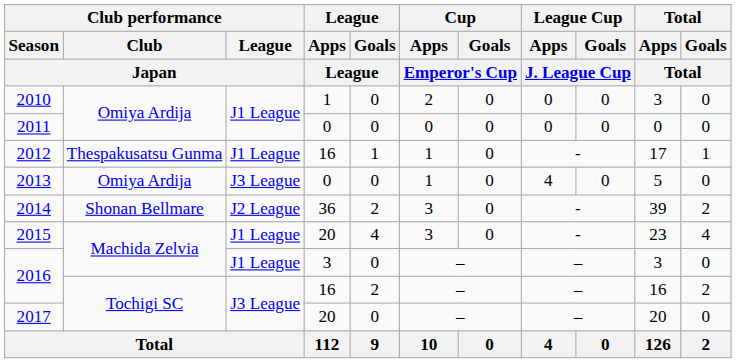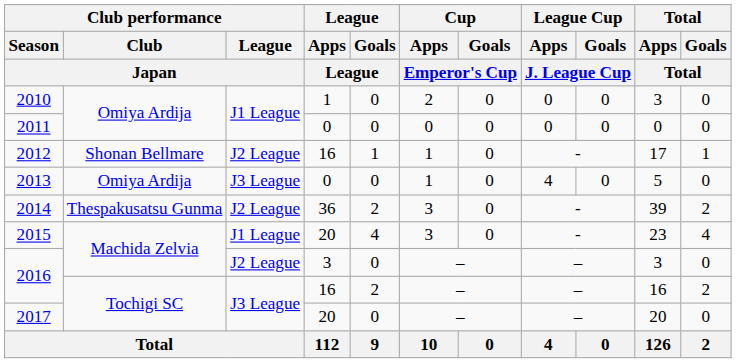 <table class="wikitable" style="text-align:center;">
 <tr>
 <th colspan=3>Club performance</th>
 <th colspan=2>League</th>
 <th colspan=2>Cup</th>
 <th colspan=2>League Cup</th>
 <th colspan=2>Total</th>
 </tr>
 <tr>
 <th>Season</th>
 <th>Club</th>
 <th>League</th>
 <th>Apps</th>
 <th>Goals</th>
 <th>Apps</th>
 <th>Goals</th>
 <th>Apps</th>
 <th>Goals</th>
 <th>Apps</th>
 <th>Goals</th>
 </tr>
 <tr>
 <th colspan=3>Japan</th>
 <th colspan=2>League</th>
 <th colspan=2><a href='#'>Emperor's Cup</a></th>
 <th colspan=2><a href='#'>J. League Cup</a></th>
 <th colspan=2>Total</th>
 </tr>
 <tr>
 <td><a href='#'>2010</a></td>
 <td rowspan="2"><a href='#'>Omiya Ardija</a></td>
 <td rowspan="2"><a href='#'>J1 League</a></td>
 <td>1</td>
 <td>0</td>
 <td>2</td>
 <td>0</td>
 <td>0</td>
 <td>0</td>
 <td>3</td>
 <td>0</td>
 </tr>
 <tr>
 <td><a href='#'>2011</a></td>
 <td>0</td>
 <td>0</td>
 <td>0</td>
 <td>0</td>
 <td>0</td>
 <td>0</td>
 <td>0</td>
 <td>0</td>
 </tr>
 <tr>
 <td><a href='#'>2012</a></td>
-<td><a href='#'>Thespakusatsu Gunma</a></td>
-<td><a href='#'>J1 League</a></td>
+<td><a href='#'>Shonan Bellmare</a></td>
+<td><a href='#'>J2 League</a></td>
 <td>16</td>
 <td>1</td>
 <td>1</td>
 <td>0</td>
 <td colspan="2">-</td>
 <td>17</td>
 <td>1</td>
 </tr>
 <tr>
 <td><a href='#'>2013</a></td>
 <td><a href='#'>Omiya Ardija</a></td>
 <td rowspan="1"><a href='#'>J3 League</a></td>
 <td>0</td>
 <td>0</td>
 <td>1</td>
 <td>0</td>
 <td>4</td>
 <td>0</td>
 <td>5</td>
 <td>0</td>
 </tr>
 <tr>
 <td><a href='#'>2014</a></td>
-<td><a href='#'>Shonan Bellmare</a></td>
+<td><a href='#'>Thespakusatsu Gunma</a></td>
 <td><a href='#'>J2 League</a></td>
 <td>36</td>
 <td>2</td>
 <td>3</td>
 <td>0</td>
 <td colspan="2">-</td>
 <td>39</td>
 <td>2</td>
 </tr>
 <tr>
 <td><a href='#'>2015</a></td>
 <td rowspan="2"><a href='#'>Machida Zelvia</a></td>
 <td><a href='#'>J1 League</a></td>
 <td>20</td>
 <td>4</td>
 <td>3</td>
 <td>0</td>
 <td colspan="2">-</td>
 <td>23</td>
 <td>4</td>
 </tr>
 <tr>
 <td rowspan="2"><a href='#'>2016</a></td>
-<td><a href='#'>J1 League</a></td>
+<td rowspan="1"><a href='#'>J2 League</a></td>
 <td>3</td>
 <td>0</td>
 <td colspan="2">–</td>
 <td colspan="2">–</td>
 <td>3</td>
 <td>0</td>
 </tr>
 <tr>
 <td rowspan="2"><a href='#'>Tochigi SC</a></td>
 <td rowspan="2"><a href='#'>J3 League</a></td>
 <td>16</td>
 <td>2</td>
 <td colspan="2">–</td>
 <td colspan="2">–</td>
 <td>16</td>
 <td>2</td>
 </tr>
 <tr>
 <td><a href='#'>2017</a></td>
 <td>20</td>
 <td>0</td>
 <td colspan="2">–</td>
 <td colspan="2">–</td>
 <td>20</td>
 <td>0</td>
 </tr>
 <tr>
 <th colspan=3>Total</th>
 <th>112</th>
 <th>9</th>
 <th>10</th>
 <th>0</th>
 <th>4</th>
 <th>0</th>
 <th>126</th>
 <th>2</th>
 </tr>
 </table>
